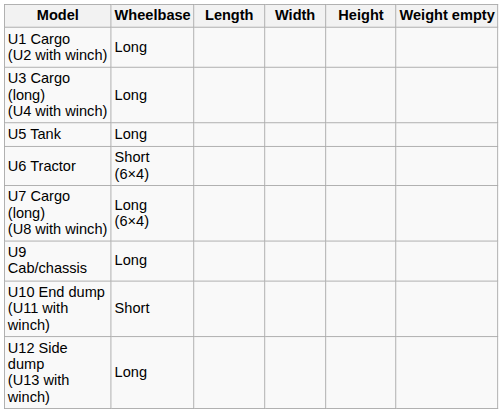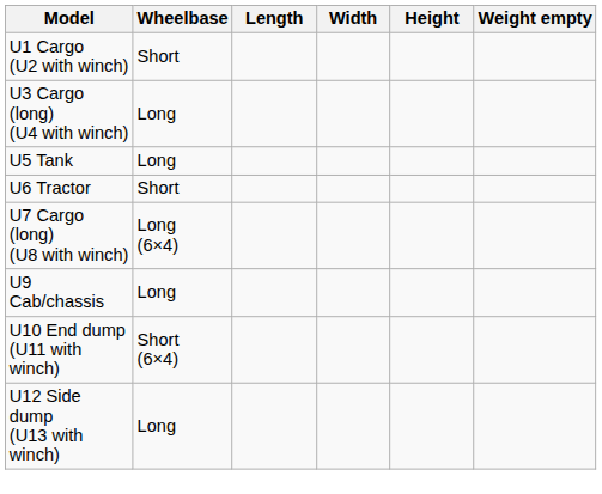 <table class="wikitable">
 <tr>
 <th style="width: 110px;">Model</th>
 <th style="width: 60px;">Wheelbase</th>
 <th style="width: 70px;">Length</th>
 <th style="width: 60px;">Width</th>
 <th style="width: 70px;">Height</th>
 <th>Weight empty</th>
 </tr>
 <tr>
 <td>U1 Cargo <br> (U2 with winch)</td>
-<td>Long</td>
+<td>Short</td>
 <td></td>
 <td></td>
 <td></td>
 <td></td>
 </tr>
 <tr>
 <td>U3 Cargo (long) <br> (U4 with winch)</td>
 <td>Long</td>
 <td></td>
 <td></td>
 <td></td>
 <td></td>
 </tr>
 <tr>
 <td>U5 Tank </td>
 <td>Long</td>
 <td></td>
 <td></td>
 <td> </td>
 <td></td>
 </tr>
 <tr>
 <td>U6 Tractor</td>
-<td>Short <br> (6×4)</td>
+<td>Short</td>
 <td></td>
 <td></td>
 <td></td>
 <td></td>
 </tr>
 <tr>
 <td>U7 Cargo (long) <br> (U8 with winch)</td>
 <td>Long <br> (6×4)</td>
 <td></td>
 <td></td>
 <td></td>
 <td></td>
 </tr>
 <tr>
 <td>U9 Cab/chassis</td>
 <td>Long</td>
 <td></td>
 <td></td>
 <td></td>
 <td></td>
 </tr>
 <tr>
 <td>U10 End dump <br> (U11 with winch)</td>
-<td>Short</td>
+<td>Short <br> (6×4)</td>
 <td></td>
 <td></td>
 <td></td>
 <td></td>
 </tr>
 <tr>
 <td>U12 Side dump <br> (U13 with winch)</td>
 <td>Long</td>
 <td></td>
 <td></td>
 <td></td>
 <td></td>
 </tr>
 </table>
